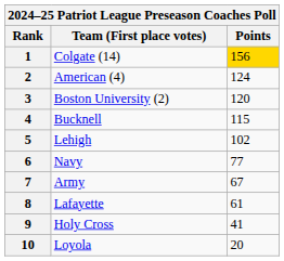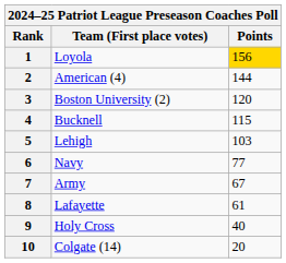 <table class="wikitable">
 <tr>
 <th colspan="3">2024–25 Patriot League Preseason Coaches Poll</th>
 </tr>
 <tr>
 <th>Rank</th>
 <th>Team (First place votes)</th>
 <th>Points</th>
 </tr>
 <tr>
 <th>1</th>
-<td><a href='#'>Colgate</a> (14)</td>
+<td><a href='#'>Loyola</a></td>
 <td style="background: gold;">156</td>
 </tr>
 <tr>
 <th>2</th>
 <td><a href='#'>American</a> (4)</td>
-<td>124</td>
+<td>144</td>
 </tr>
 <tr>
 <th>3</th>
 <td><a href='#'>Boston University</a> (2)</td>
 <td>120</td>
 </tr>
 <tr>
 <th>4</th>
 <td><a href='#'>Bucknell</a></td>
 <td>115</td>
 </tr>
 <tr>
 <th>5</th>
 <td><a href='#'>Lehigh</a></td>
-<td>102</td>
+<td>103</td>
 </tr>
 <tr>
 <th>6</th>
 <td><a href='#'>Navy</a></td>
 <td>77</td>
 </tr>
 <tr>
 <th>7</th>
 <td><a href='#'>Army</a></td>
 <td>67</td>
 </tr>
 <tr>
 <th>8</th>
 <td><a href='#'>Lafayette</a></td>
 <td>61</td>
 </tr>
 <tr>
 <th>9</th>
 <td><a href='#'>Holy Cross</a></td>
-<td>41</td>
+<td>40</td>
 </tr>
 <tr>
 <th>10</th>
-<td><a href='#'>Loyola</a></td>
+<td><a href='#'>Colgate</a> (14)</td>
 <td>20</td>
 </tr>
 </table>
